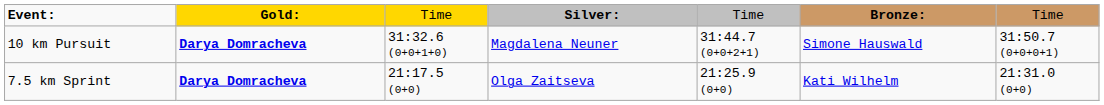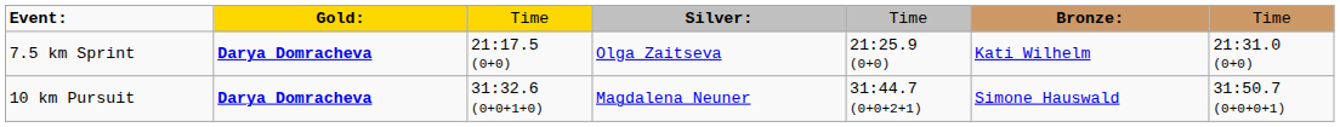 <table class="wikitable" width=85%>
 <tr>
 <td><strong>Event:</strong></td>
 <td style="text-align:center;background-color:gold;"><strong>Gold:</strong></td>
 <td style="text-align:center;background-color:gold;">Time</td>
 <td style="text-align:center;background-color:silver;"><strong>Silver:</strong></td>
 <td style="text-align:center;background-color:silver;">Time</td>
 <td style="text-align:center;background-color:#CC9966;"><strong>Bronze:</strong></td>
 <td style="text-align:center;background-color:#CC9966;">Time</td>
 </tr>
 <tr>
+<td>7.5 km Sprint<br></td>
+<td><strong><a href='#'>Darya Domracheva</a></strong><br><small></small></td>
+<td>21:17.5<br><small>(0+0)</small></td>
+<td><a href='#'>Olga Zaitseva</a><br><small></small></td>
+<td>21:25.9<br><small>(0+0)</small></td>
+<td><a href='#'>Kati Wilhelm</a><br><small></small></td>
+<td>21:31.0<br><small>(0+0)</small></td>
+</tr>
+<tr>
 <td>10 km Pursuit<br></td>
 <td><strong><a href='#'>Darya Domracheva</a></strong><br><small></small></td>
 <td>31:32.6<br><small>(0+0+1+0)</small></td>
 <td><a href='#'>Magdalena Neuner</a><br><small></small></td>
 <td>31:44.7<br><small>(0+0+2+1)</small></td>
 <td><a href='#'>Simone Hauswald</a><br><small></small></td>
 <td>31:50.7<br><small>(0+0+0+1)</small></td>
 </tr>
-<tr>
-<td>7.5 km Sprint<br></td>
-<td><strong><a href='#'>Darya Domracheva</a></strong><br><small></small></td>
-<td>21:17.5<br><small>(0+0)</small></td>
-<td><a href='#'>Olga Zaitseva</a><br><small></small></td>
-<td>21:25.9<br><small>(0+0)</small></td>
-<td><a href='#'>Kati Wilhelm</a><br><small></small></td>
-<td>21:31.0<br><small>(0+0)</small></td>
-</tr>
 </table>
